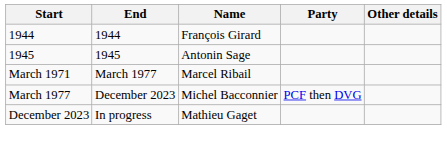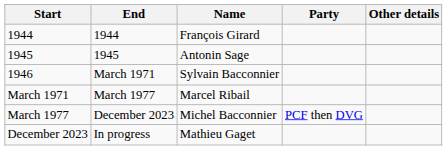 <table class="wikitable" style="margin:1em auto;">
 <tr>
 <th>Start</th>
 <th>End</th>
 <th>Name</th>
 <th>Party</th>
 <th>Other details</th>
 </tr>
 <tr>
 <td>1944</td>
 <td>1944</td>
 <td>François Girard</td>
 <td></td>
 <td></td>
 </tr>
 <tr>
 <td>1945</td>
 <td>1945</td>
 <td>Antonin Sage</td>
+<td></td>
+<td></td>
+</tr>
+<tr>
+<td>1946</td>
+<td>March 1971</td>
+<td>Sylvain Bacconnier</td>
 <td></td>
 <td></td>
 </tr>
 <tr>
 <td>March 1971</td>
 <td>March 1977</td>
 <td>Marcel Ribail</td>
 <td></td>
 <td></td>
 </tr>
 <tr>
 <td>March 1977</td>
 <td>December 2023</td>
 <td>Michel Bacconnier</td>
 <td><a href='#'>PCF</a> then <a href='#'>DVG</a></td>
 <td></td>
 </tr>
 <tr>
 <td>December 2023</td>
 <td>In progress</td>
 <td>Mathieu Gaget</td>
 <td></td>
 <td></td>
 </tr>
 </table>
